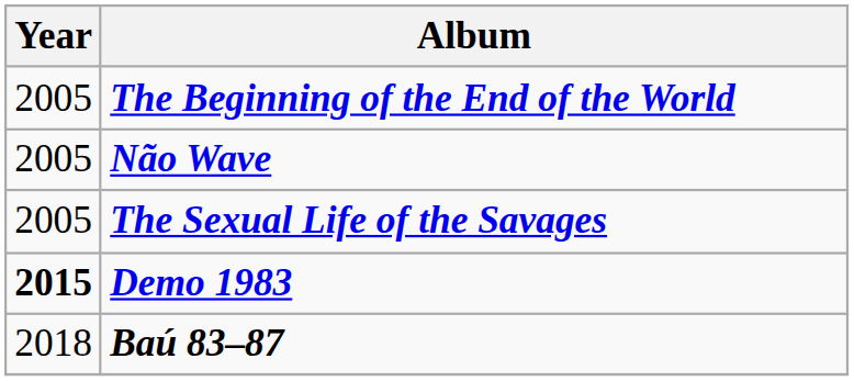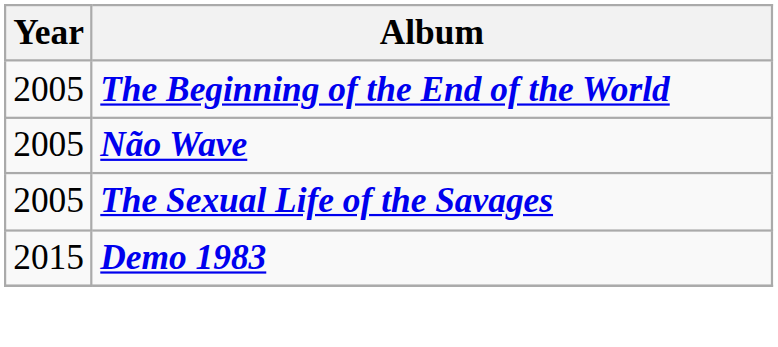 <table class="wikitable">
 <tr>
 <th>Year</th>
 <th style="width:300px;">Album</th>
 </tr>
 <tr>
 <td>2005</td>
 <td align=left><strong><em><a href='#'>The Beginning of the End of the World</a></em></strong></td>
 </tr>
 <tr>
 <td>2005</td>
 <td align=left><strong><em><a href='#'>Não Wave</a></em></strong></td>
 </tr>
 <tr>
 <td>2005</td>
 <td align=left><strong><em><a href='#'>The Sexual Life of the Savages</a></em></strong></td>
 </tr>
 <tr>
-<td><strong>2015</strong></td>
+<td>2015</td>
 <td align=left><strong><em><a href='#'>Demo 1983</a></em></strong></td>
-</tr>
-<tr>
-<td>2018</td>
-<td align=left><strong><em>Baú 83–87</em></strong></td>
 </tr>
 <tr>
 </tr>
 </table>
